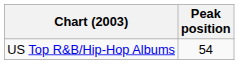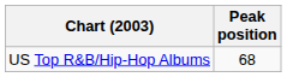 <table class="wikitable">
 <tr>
 <th>Chart (2003)</th>
 <th>Peak<br>position</th>
 </tr>
 <tr>
 <td>US <a href='#'>Top R&B/Hip-Hop Albums</a></td>
-<td align="center">54</td>
+<td align="center">68</td>
 </tr>
 </table>
